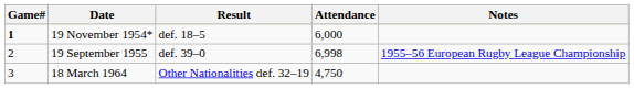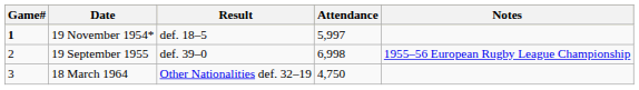 <table class="wikitable">
 <tr style="background:#bdb76b;">
 <th>Game#</th>
 <th>Date</th>
 <th>Result</th>
 <th>Attendance</th>
 <th>Notes</th>
 </tr>
 <tr>
 <td><strong>1</strong></td>
 <td>19 November 1954*</td>
 <td> def.  18–5</td>
-<td>6,000</td>
+<td>5,997</td>
 <td></td>
 </tr>
 <tr>
 <td>2</td>
 <td>19 September 1955</td>
 <td> def.  39–0</td>
 <td>6,998</td>
 <td><a href='#'>1955–56 European Rugby League Championship</a></td>
 </tr>
 <tr>
 <td>3</td>
 <td>18 March 1964</td>
 <td><a href='#'>Other Nationalities</a> def.  32–19</td>
 <td>4,750</td>
 <td></td>
 </tr>
 </table>
